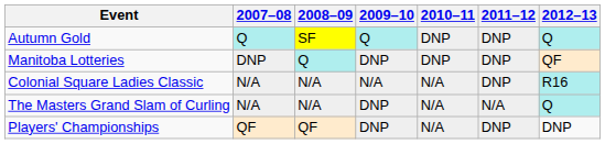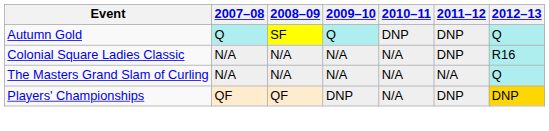 <table class="wikitable">
 <tr>
 <th>Event</th>
 <th><a href='#'>2007–08</a></th>
 <th><a href='#'>2008–09</a></th>
 <th><a href='#'>2009–10</a></th>
 <th><a href='#'>2010–11</a></th>
 <th><a href='#'>2011–12</a></th>
 <th><a href='#'>2012–13</a></th>
 </tr>
 <tr>
 <td><a href='#'>Autumn Gold</a></td>
 <td style="background:#afeeee;">Q</td>
 <td style="background:yellow;">SF</td>
 <td style="background:#afeeee;">Q</td>
 <td style="background:#EFEFEF;">DNP</td>
 <td style="background:#EFEFEF;">DNP</td>
 <td style="background:#afeeee;">Q</td>
 </tr>
 <tr>
-<td><a href='#'>Manitoba Lotteries</a></td>
-<td style="background:#EFEFEF;">DNP</td>
-<td style="background:#afeeee;">Q</td>
-<td style="background:#EFEFEF;">DNP</td>
-<td style="background:#EFEFEF;">DNP</td>
-<td style="background:#EFEFEF;">DNP</td>
-<td style="background:#ffebcd;">QF</td>
-</tr>
-<tr>
 <td><a href='#'>Colonial Square Ladies Classic</a></td>
 <td style="background:#EFEFEF;">N/A</td>
 <td style="background:#EFEFEF;">N/A</td>
 <td style="background:#EFEFEF;">N/A</td>
 <td style="background:#EFEFEF;">N/A</td>
 <td style="background:#EFEFEF;">DNP</td>
 <td style="background:#afeeee;">R16</td>
 </tr>
 <tr>
 <td><a href='#'>The Masters Grand Slam of Curling</a></td>
 <td style="background:#EFEFEF;">N/A</td>
 <td style="background:#EFEFEF;">N/A</td>
-<td style="background:#EFEFEF;">DNP</td>
+<td style="background:#EFEFEF;">N/A</td>
 <td style="background:#EFEFEF;">N/A</td>
 <td style="background:#EFEFEF;">N/A</td>
 <td style="background:#afeeee;">Q</td>
 </tr>
 <tr>
 <td><a href='#'>Players' Championships</a></td>
 <td style="background:#ffebcd;">QF</td>
 <td style="background:#ffebcd;">QF</td>
 <td style="background:#EFEFEF;">DNP</td>
 <td style="background:#EFEFEF;">N/A</td>
 <td style="background:#EFEFEF;">DNP</td>
-<td>DNP</td>
+<td style="background: gold;">DNP</td>
 </tr>
 </table>
